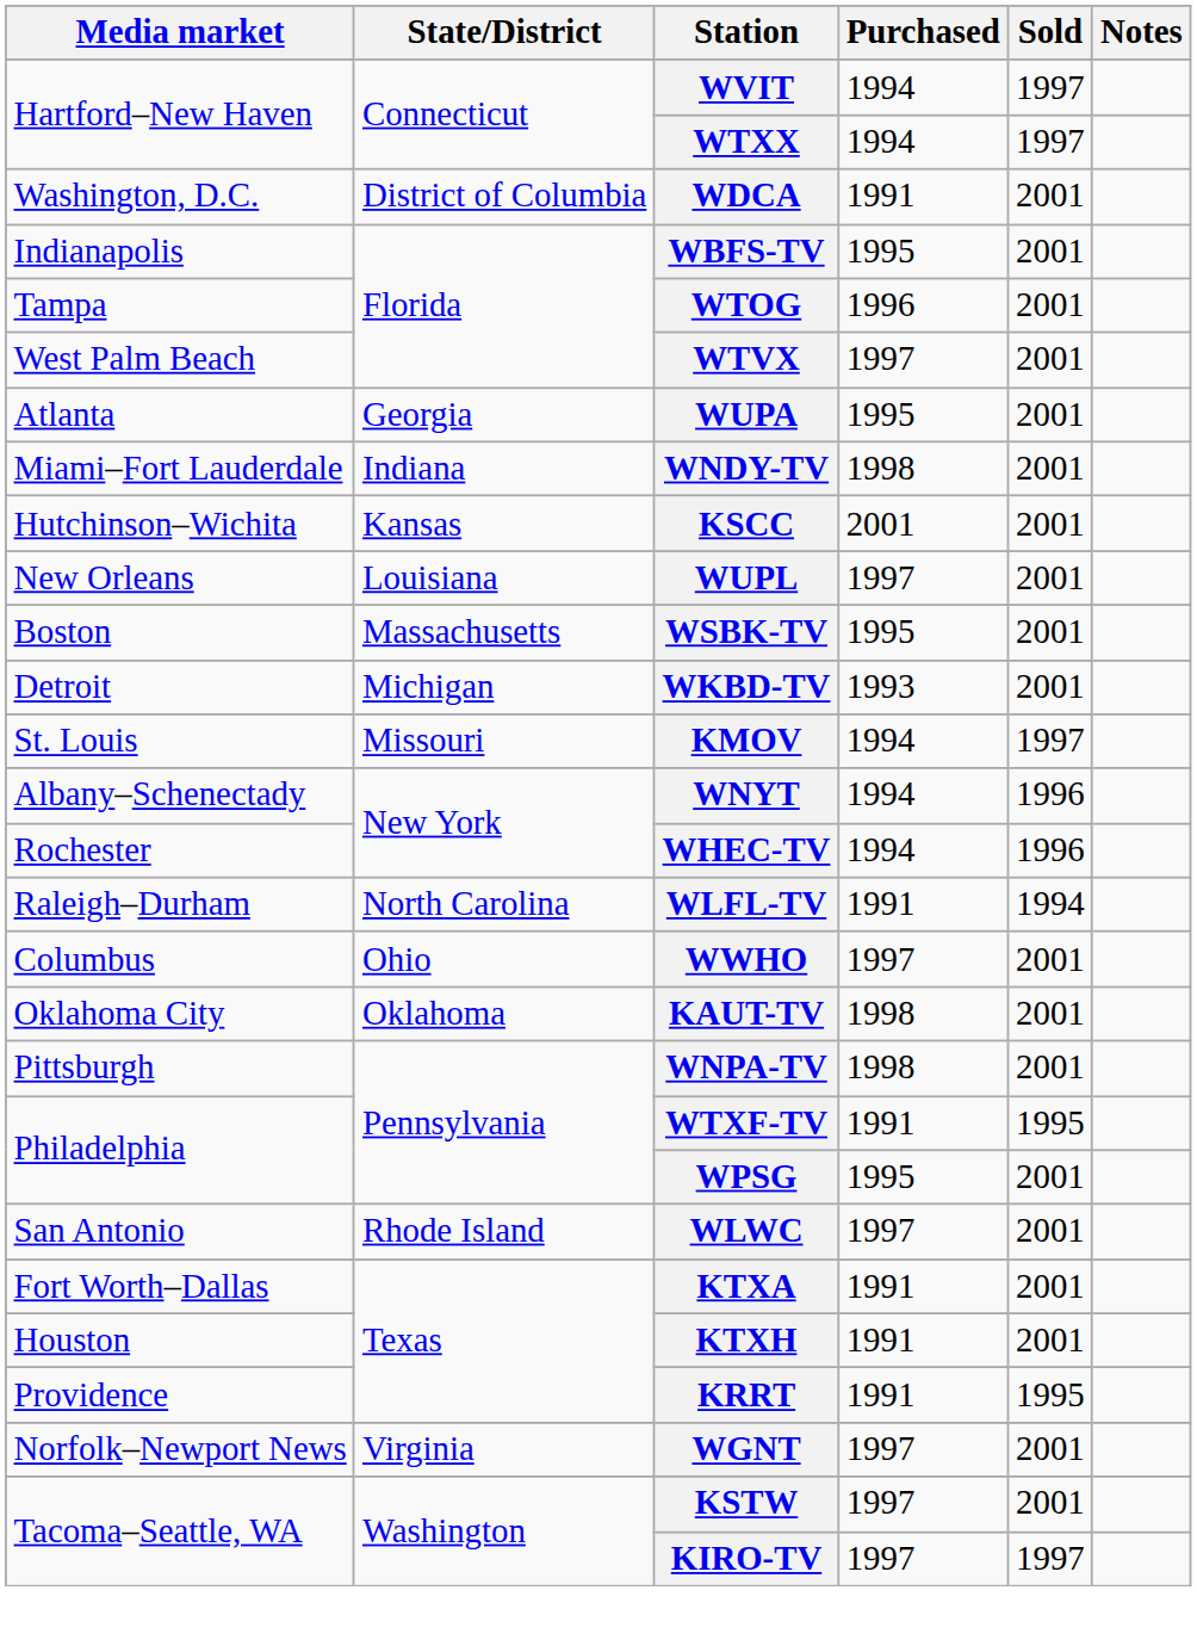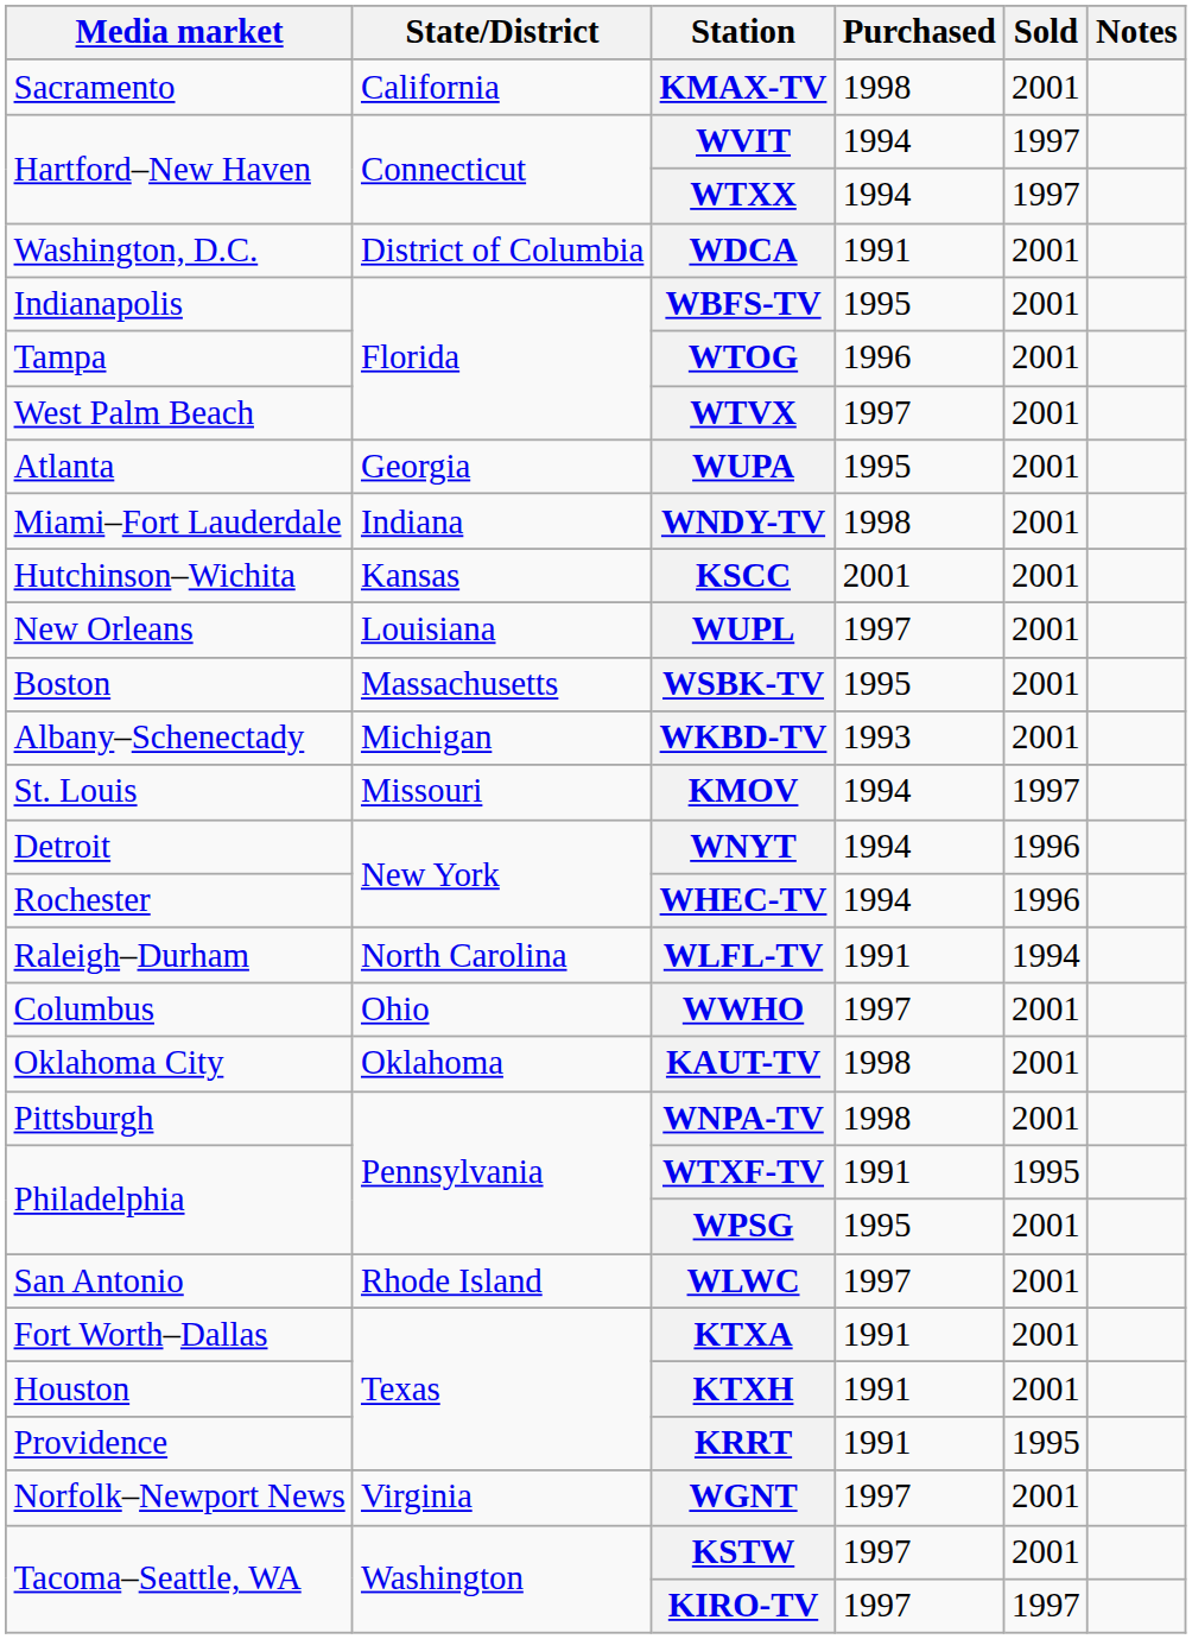 <table class="wikitable sortable">
 <tr>
 <th scope="col"><a href='#'>Media market</a></th>
 <th scope="col">State/District</th>
 <th scope="col">Station</th>
 <th scope="col">Purchased</th>
 <th scope="col">Sold</th>
 <th scope="col" class="unsortable">Notes</th>
+</tr>
+<tr>
+<td><a href='#'>Sacramento</a></td>
+<td><a href='#'>California</a></td>
+<th scope="row"><a href='#'>KMAX-TV</a></th>
+<td>1998</td>
+<td>2001</td>
+<td></td>
 </tr>
 <tr>
 <td rowspan="2"><a href='#'>Hartford</a>–<a href='#'>New Haven</a></td>
 <td rowspan="2"><a href='#'>Connecticut</a></td>
 <th scope="row"><a href='#'>WVIT</a></th>
 <td>1994</td>
 <td>1997</td>
 <td></td>
 </tr>
 <tr>
 <th scope="row"><a href='#'>WTXX</a></th>
 <td>1994</td>
 <td>1997</td>
 <td></td>
 </tr>
 <tr>
 <td><a href='#'>Washington, D.C.</a></td>
 <td><a href='#'>District of Columbia</a></td>
 <th scope="row"><a href='#'>WDCA</a></th>
 <td>1991</td>
 <td>2001</td>
 <td></td>
 </tr>
 <tr>
 <td><a href='#'>Indianapolis</a></td>
 <td rowspan="3"><a href='#'>Florida</a></td>
 <th scope="row"><a href='#'>WBFS-TV</a></th>
 <td>1995</td>
 <td>2001</td>
 <td></td>
 </tr>
 <tr>
 <td><a href='#'>Tampa</a></td>
 <th scope="row"><a href='#'>WTOG</a></th>
 <td>1996</td>
 <td>2001</td>
 <td></td>
 </tr>
 <tr>
 <td><a href='#'>West Palm Beach</a></td>
 <th scope="row"><a href='#'>WTVX</a></th>
 <td>1997</td>
 <td>2001</td>
 <td></td>
 </tr>
 <tr>
 <td><a href='#'>Atlanta</a></td>
 <td><a href='#'>Georgia</a></td>
 <th scope="row"><a href='#'>WUPA</a></th>
 <td>1995</td>
 <td>2001</td>
 <td></td>
 </tr>
 <tr>
 <td><a href='#'>Miami</a>–<a href='#'>Fort Lauderdale</a></td>
 <td><a href='#'>Indiana</a></td>
 <th scope="row"><a href='#'>WNDY-TV</a></th>
 <td>1998</td>
 <td>2001</td>
 <td></td>
 </tr>
 <tr>
 <td><a href='#'>Hutchinson</a>–<a href='#'>Wichita</a></td>
 <td><a href='#'>Kansas</a></td>
 <th scope="row"><a href='#'>KSCC</a></th>
 <td>2001</td>
 <td>2001</td>
 <td></td>
 </tr>
 <tr>
 <td><a href='#'>New Orleans</a></td>
 <td><a href='#'>Louisiana</a></td>
 <th scope="row"><a href='#'>WUPL</a></th>
 <td>1997</td>
 <td>2001</td>
 <td></td>
 </tr>
 <tr>
 <td><a href='#'>Boston</a></td>
 <td><a href='#'>Massachusetts</a></td>
 <th scope="row"><a href='#'>WSBK-TV</a></th>
 <td>1995</td>
 <td>2001</td>
 <td></td>
 </tr>
 <tr>
-<td><a href='#'>Detroit</a></td>
+<td><a href='#'>Albany</a>–<a href='#'>Schenectady</a></td>
 <td><a href='#'>Michigan</a></td>
 <th scope="row"><a href='#'>WKBD-TV</a></th>
 <td>1993</td>
 <td>2001</td>
 <td></td>
 </tr>
 <tr>
 <td><a href='#'>St. Louis</a></td>
 <td><a href='#'>Missouri</a></td>
 <th scope="row"><a href='#'>KMOV</a></th>
 <td>1994</td>
 <td>1997</td>
 <td></td>
 </tr>
 <tr>
-<td><a href='#'>Albany</a>–<a href='#'>Schenectady</a></td>
+<td><a href='#'>Detroit</a></td>
 <td rowspan="2"><a href='#'>New York</a></td>
 <th scope="row"><a href='#'>WNYT</a></th>
 <td>1994</td>
 <td>1996</td>
 <td></td>
 </tr>
 <tr>
 <td><a href='#'>Rochester</a></td>
 <th scope="row"><a href='#'>WHEC-TV</a></th>
 <td>1994</td>
 <td>1996</td>
 <td></td>
 </tr>
 <tr>
 <td><a href='#'>Raleigh</a>–<a href='#'>Durham</a></td>
 <td><a href='#'>North Carolina</a></td>
 <th scope="row"><a href='#'>WLFL-TV</a></th>
 <td>1991</td>
 <td>1994</td>
 <td></td>
 </tr>
 <tr>
 <td><a href='#'>Columbus</a></td>
 <td><a href='#'>Ohio</a></td>
 <th scope="row"><a href='#'>WWHO</a></th>
 <td>1997</td>
 <td>2001</td>
 <td></td>
 </tr>
 <tr>
 <td><a href='#'>Oklahoma City</a></td>
 <td><a href='#'>Oklahoma</a></td>
 <th scope="row"><a href='#'>KAUT-TV</a></th>
 <td>1998</td>
 <td>2001</td>
 <td></td>
 </tr>
 <tr>
 <td><a href='#'>Pittsburgh</a></td>
 <td rowspan="3"><a href='#'>Pennsylvania</a></td>
 <th scope="row"><a href='#'>WNPA-TV</a></th>
 <td>1998</td>
 <td>2001</td>
 <td></td>
 </tr>
 <tr>
 <td rowspan="2"><a href='#'>Philadelphia</a></td>
 <th scope="row"><a href='#'>WTXF-TV</a></th>
 <td>1991</td>
 <td>1995</td>
 <td></td>
 </tr>
 <tr>
 <th scope="row"><a href='#'>WPSG</a></th>
 <td>1995</td>
 <td>2001</td>
 <td></td>
 </tr>
 <tr>
 <td><a href='#'>San Antonio</a></td>
 <td><a href='#'>Rhode Island</a></td>
 <th scope="row"><a href='#'>WLWC</a></th>
 <td>1997</td>
 <td>2001</td>
 <td></td>
 </tr>
 <tr>
 <td><a href='#'>Fort Worth</a>–<a href='#'>Dallas</a></td>
 <td rowspan="3"><a href='#'>Texas</a></td>
 <th scope="row"><a href='#'>KTXA</a></th>
 <td>1991</td>
 <td>2001</td>
 <td></td>
 </tr>
 <tr>
 <td><a href='#'>Houston</a></td>
 <th scope="row"><a href='#'>KTXH</a></th>
 <td>1991</td>
 <td>2001</td>
 <td></td>
 </tr>
 <tr>
 <td><a href='#'>Providence</a></td>
 <th scope="row"><a href='#'>KRRT</a></th>
 <td>1991</td>
 <td>1995</td>
 <td></td>
 </tr>
 <tr>
 <td><a href='#'>Norfolk</a>–<a href='#'>Newport News</a></td>
 <td><a href='#'>Virginia</a></td>
 <th scope="row"><a href='#'>WGNT</a></th>
 <td>1997</td>
 <td>2001</td>
 <td></td>
 </tr>
 <tr>
 <td rowspan="2"><a href='#'>Tacoma</a>–<a href='#'>Seattle, WA</a></td>
 <td rowspan="2"><a href='#'>Washington</a></td>
 <th scope="row"><a href='#'>KSTW</a></th>
 <td>1997</td>
 <td>2001</td>
 <td></td>
 </tr>
 <tr>
 <th scope="row"><a href='#'>KIRO-TV</a></th>
 <td>1997</td>
 <td>1997</td>
 <td></td>
 </tr>
 </table>
